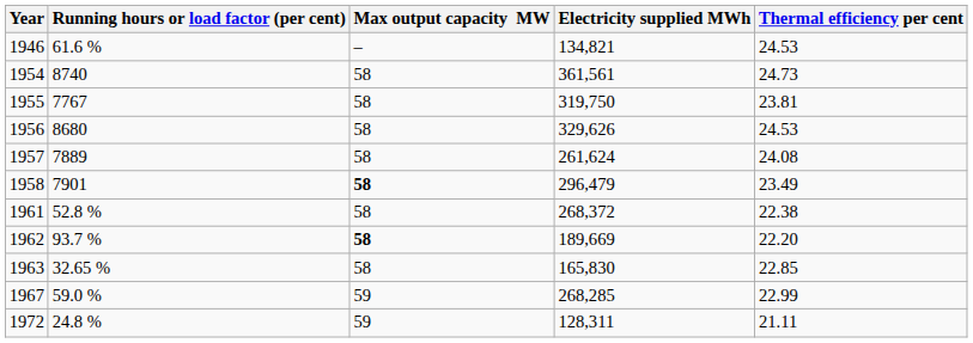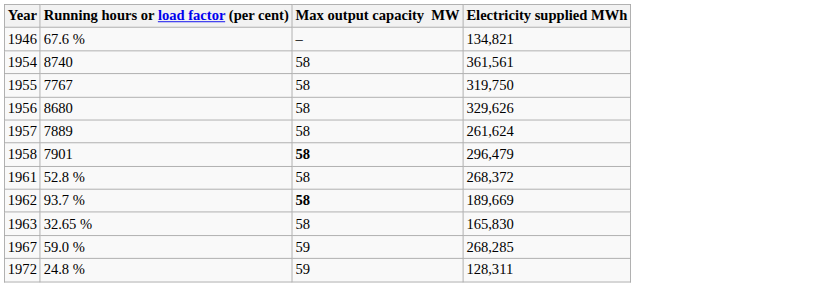 <table class="wikitable">
 <tr>
 <th>Year</th>
 <th>Running hours or <a href='#'>load factor</a> (per cent)</th>
 <th>Max output capacity  MW</th>
 <th>Electricity supplied MWh</th>
-<th><a href='#'>Thermal efficiency</a> per cent</th>
 </tr>
 <tr>
 <td>1946</td>
-<td>61.6 %</td>
+<td>67.6 %</td>
 <td>–</td>
 <td>134,821</td>
-<td>24.53</td>
 </tr>
 <tr>
 <td>1954</td>
 <td>8740</td>
 <td>58</td>
 <td>361,561</td>
-<td>24.73</td>
 </tr>
 <tr>
 <td>1955</td>
 <td>7767</td>
 <td>58</td>
 <td>319,750</td>
-<td>23.81</td>
 </tr>
 <tr>
 <td>1956</td>
 <td>8680</td>
 <td>58</td>
 <td>329,626</td>
-<td>24.53</td>
 </tr>
 <tr>
 <td>1957</td>
 <td>7889</td>
 <td>58</td>
 <td>261,624</td>
-<td>24.08</td>
 </tr>
 <tr>
 <td>1958</td>
 <td>7901</td>
 <td><strong>58</strong></td>
 <td>296,479</td>
-<td>23.49</td>
 </tr>
 <tr>
 <td>1961</td>
 <td>52.8 %</td>
 <td>58</td>
 <td>268,372</td>
-<td>22.38</td>
 </tr>
 <tr>
 <td>1962</td>
 <td>93.7 %</td>
 <td><strong>58</strong></td>
 <td>189,669</td>
-<td>22.20</td>
 </tr>
 <tr>
 <td>1963</td>
 <td>32.65 %</td>
 <td>58</td>
 <td>165,830</td>
-<td>22.85</td>
 </tr>
 <tr>
 <td>1967</td>
 <td>59.0 %</td>
 <td>59</td>
 <td>268,285</td>
-<td>22.99</td>
 </tr>
 <tr>
 <td>1972</td>
 <td>24.8 %</td>
 <td>59</td>
 <td>128,311</td>
-<td>21.11</td>
 </tr>
 </table>
